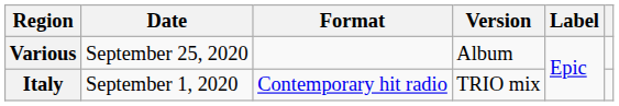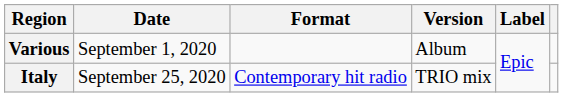 <table class="wikitable plainrowheaders">
 <tr>
 <th scope="col">Region</th>
 <th scope="col">Date</th>
 <th scope="col">Format</th>
 <th scope="col">Version</th>
 <th scope="col">Label</th>
 <th scope="col"></th>
 </tr>
 <tr>
 <th scope="row">Various</th>
-<td>September 25, 2020</td>
+<td>September 1, 2020</td>
 <td></td>
 <td>Album</td>
 <td rowspan="2"><a href='#'>Epic</a></td>
 <td></td>
 </tr>
 <tr>
 <th scope="row">Italy</th>
-<td>September 1, 2020</td>
+<td>September 25, 2020</td>
 <td><a href='#'>Contemporary hit radio</a></td>
 <td>TRIO mix</td>
 <td></td>
 </tr>
 </table>
